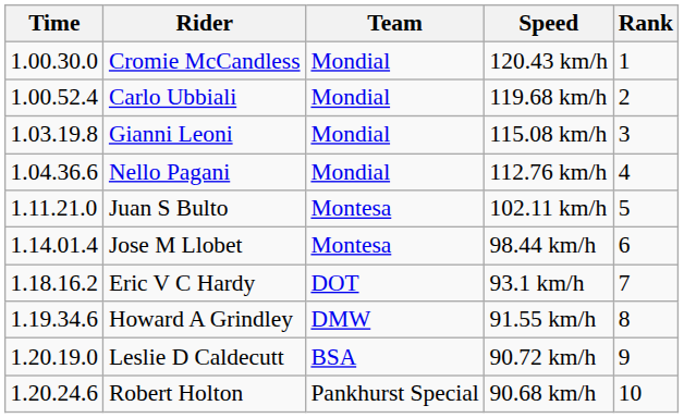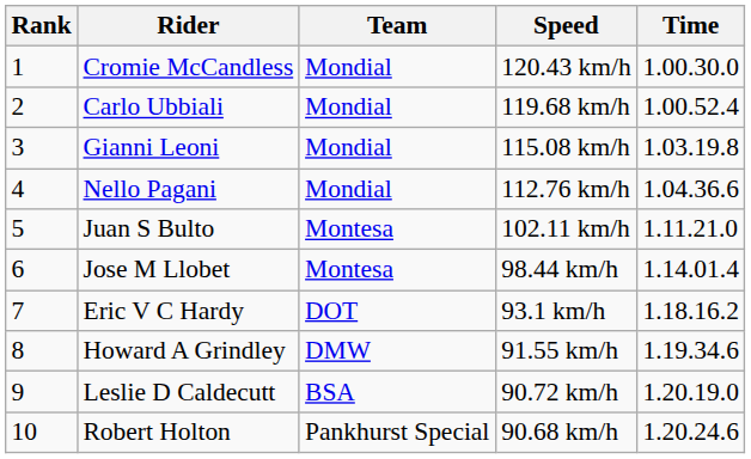 <table class="wikitable">
 <tr style="background:#efefef;">
-<th>Time</th>
+<th>Rank</th>
 <th>Rider</th>
 <th>Team</th>
 <th>Speed</th>
-<th>Rank</th>
+<th>Time</th>
 </tr>
 <tr>
-<td>1.00.30.0</td>
+<td>1</td>
 <td> <a href='#'>Cromie McCandless</a></td>
 <td><a href='#'>Mondial</a></td>
 <td>120.43 km/h</td>
-<td>1</td>
+<td>1.00.30.0</td>
 </tr>
 <tr>
-<td>1.00.52.4</td>
+<td>2</td>
 <td> <a href='#'>Carlo Ubbiali</a></td>
 <td><a href='#'>Mondial</a></td>
 <td>119.68 km/h</td>
-<td>2</td>
+<td>1.00.52.4</td>
 </tr>
 <tr>
-<td>1.03.19.8</td>
+<td>3</td>
 <td> <a href='#'>Gianni Leoni</a></td>
 <td><a href='#'>Mondial</a></td>
 <td>115.08 km/h</td>
-<td>3</td>
+<td>1.03.19.8</td>
 </tr>
 <tr>
-<td>1.04.36.6</td>
+<td>4</td>
 <td> <a href='#'>Nello Pagani</a></td>
 <td><a href='#'>Mondial</a></td>
 <td>112.76 km/h</td>
-<td>4</td>
+<td>1.04.36.6</td>
 </tr>
 <tr>
-<td>1.11.21.0</td>
+<td>5</td>
 <td> Juan S Bulto</td>
 <td><a href='#'>Montesa</a></td>
 <td>102.11 km/h</td>
-<td>5</td>
+<td>1.11.21.0</td>
 </tr>
 <tr>
-<td>1.14.01.4</td>
+<td>6</td>
 <td> Jose M Llobet</td>
 <td><a href='#'>Montesa</a></td>
 <td>98.44 km/h</td>
-<td>6</td>
+<td>1.14.01.4</td>
 </tr>
 <tr>
-<td>1.18.16.2</td>
+<td>7</td>
 <td> Eric V C Hardy</td>
 <td><a href='#'>DOT</a></td>
 <td>93.1 km/h</td>
-<td>7</td>
+<td>1.18.16.2</td>
 </tr>
 <tr>
-<td>1.19.34.6</td>
+<td>8</td>
 <td> Howard A Grindley</td>
 <td><a href='#'>DMW</a></td>
 <td>91.55 km/h</td>
-<td>8</td>
+<td>1.19.34.6</td>
 </tr>
 <tr>
-<td>1.20.19.0</td>
+<td>9</td>
 <td> Leslie D Caldecutt</td>
 <td><a href='#'>BSA</a></td>
 <td>90.72 km/h</td>
-<td>9</td>
+<td>1.20.19.0</td>
 </tr>
 <tr>
-<td>1.20.24.6</td>
+<td>10</td>
 <td> Robert Holton</td>
 <td>Pankhurst Special</td>
 <td>90.68 km/h</td>
-<td>10</td>
+<td>1.20.24.6</td>
 </tr>
 </table>
